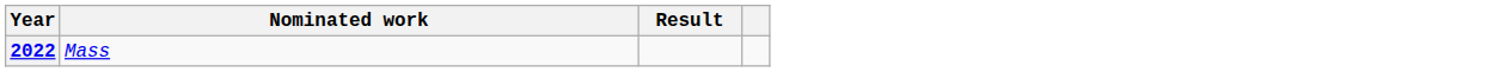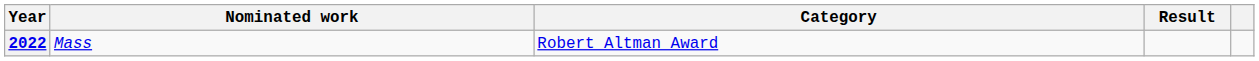 <table class=wikitable>
 <tr>
 <th scope="col" style="width:1em;">Year</th>
 <th scope="col" style="width:30em;">Nominated work</th>
+<th scope="col" style="width:38em;">Category</th>
 <th scope="col" style="width:5em;">Result</th>
 <th scope="col" style="width:1em;"></th>
 </tr>
 <tr>
 <th scope="row"><a href='#'>2022</a></th>
 <td><em><a href='#'>Mass</a></em></td>
+<td><a href='#'>Robert Altman Award</a></td>
 <td></td>
 <td style="text-align:center;"></td>
 </tr>
 </table>
